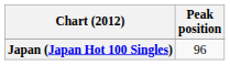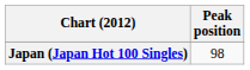 <table class="wikitable plainrowheaders" style="text-align:center">
 <tr>
 <th scope="col">Chart (2012)</th>
 <th scope="col">Peak<br>position</th>
 </tr>
 <tr>
 </tr>
 <tr>
 <th scope="row">Japan (<a href='#'>Japan Hot 100 Singles</a>)</th>
-<td>96</td>
+<td>98</td>
 </tr>
 </table>
